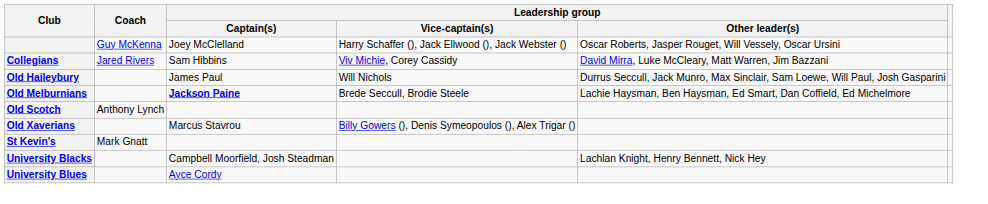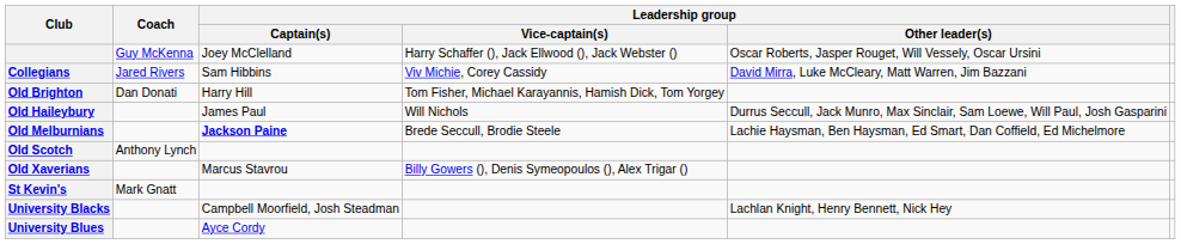 <table class="wikitable plainrowheaders width:100%">
 <tr>
 <th rowspan=2>Club</th>
 <th rowspan=2>Coach</th>
 <th colspan=3>Leadership group</th>
 <th rowspan=2></th>
 </tr>
 <tr>
 <th>Captain(s)</th>
 <th>Vice-captain(s)</th>
 <th>Other leader(s)</th>
 </tr>
 <tr>
 <th style="text-align:left"></th>
 <td><a href='#'>Guy McKenna</a></td>
 <td>Joey McClelland</td>
 <td>Harry Schaffer (), Jack Ellwood (), Jack Webster ()</td>
 <td>Oscar Roberts, Jasper Rouget, Will Vessely, Oscar Ursini</td>
 <td align="center"></td>
 </tr>
 <tr>
 <th style="text-align:left"><a href='#'>Collegians</a></th>
 <td><a href='#'>Jared Rivers</a></td>
 <td>Sam Hibbins</td>
 <td><a href='#'>Viv Michie</a>, Corey Cassidy</td>
 <td><a href='#'>David Mirra</a>, Luke McCleary, Matt Warren, Jim Bazzani</td>
+<td align="center"></td>
+</tr>
+<tr>
+<th style="text-align:left"><a href='#'>Old Brighton</a></th>
+<td>Dan Donati</td>
+<td>Harry Hill</td>
+<td>Tom Fisher, Michael Karayannis, Hamish Dick, Tom Yorgey</td>
+<td></td>
 <td align="center"></td>
 </tr>
 <tr>
 <th style="text-align:left"><a href='#'>Old Haileybury</a></th>
 <td></td>
 <td>James Paul</td>
 <td>Will Nichols</td>
 <td>Durrus Seccull, Jack Munro, Max Sinclair, Sam Loewe, Will Paul, Josh Gasparini</td>
 <td align="center"></td>
 </tr>
 <tr>
 <th style="text-align:left"><a href='#'>Old Melburnians</a></th>
 <td></td>
 <td><strong><a href='#'>Jackson Paine</a></strong></td>
 <td>Brede Seccull, Brodie Steele</td>
 <td>Lachie Haysman, Ben Haysman, Ed Smart, Dan Coffield, Ed Michelmore</td>
 <td align="center"></td>
 </tr>
 <tr>
 <th style="text-align:left"><a href='#'>Old Scotch</a></th>
 <td>Anthony Lynch</td>
 <td></td>
 <td></td>
 <td></td>
 <td align="center"></td>
 </tr>
 <tr>
 <th style="text-align:left"><a href='#'>Old Xaverians</a></th>
 <td></td>
 <td>Marcus Stavrou</td>
 <td><a href='#'>Billy Gowers</a> (), Denis Symeopoulos (), Alex Trigar ()</td>
 <td></td>
 <td align="center"></td>
 </tr>
 <tr>
 <th style="text-align:left"><a href='#'>St Kevin's</a></th>
 <td>Mark Gnatt</td>
 <td></td>
 <td></td>
 <td></td>
 <td align="center"></td>
 </tr>
 <tr>
 <th style="text-align:left"><a href='#'>University Blacks</a></th>
 <td></td>
 <td>Campbell Moorfield, Josh Steadman</td>
 <td></td>
 <td>Lachlan Knight, Henry Bennett, Nick Hey</td>
 <td align="center"></td>
 </tr>
 <tr>
 <th style="text-align:left"><a href='#'>University Blues</a></th>
 <td></td>
 <td><a href='#'>Ayce Cordy</a></td>
 <td></td>
 <td></td>
 <td align="center"></td>
 </tr>
 </table>
